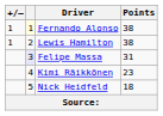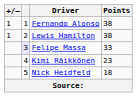 <table class="wikitable" style="font-size: 85%;">
 <tr>
 <th>+/–</th>
 <th></th>
 <th>Driver</th>
 <th>Points</th>
 </tr>
 <tr>
 <td> 1</td>
-<td style="background: lightyellow; text-align:center;">1</td>
+<td style="text-align:center;">1</td>
 <td> <a href='#'>Fernando Alonso</a></td>
 <td>38</td>
 </tr>
 <tr>
 <td> 1</td>
 <td style="text-align:center;">2</td>
 <td> <a href='#'>Lewis Hamilton</a></td>
 <td>38</td>
 </tr>
 <tr>
 <td></td>
 <td style="background: lavender; text-align:center;">3</td>
 <td> <a href='#'>Felipe Massa</a></td>
-<td>31</td>
+<td>33</td>
 </tr>
 <tr>
 <td></td>
 <td style="text-align:center;">4</td>
 <td> <a href='#'>Kimi Räikkönen</a></td>
 <td>23</td>
 </tr>
 <tr>
 <td></td>
 <td style="text-align:center;">5</td>
 <td> <a href='#'>Nick Heidfeld</a></td>
 <td>18</td>
 </tr>
 <tr>
 <th colspan=4>Source:</th>
 </tr>
 </table>
